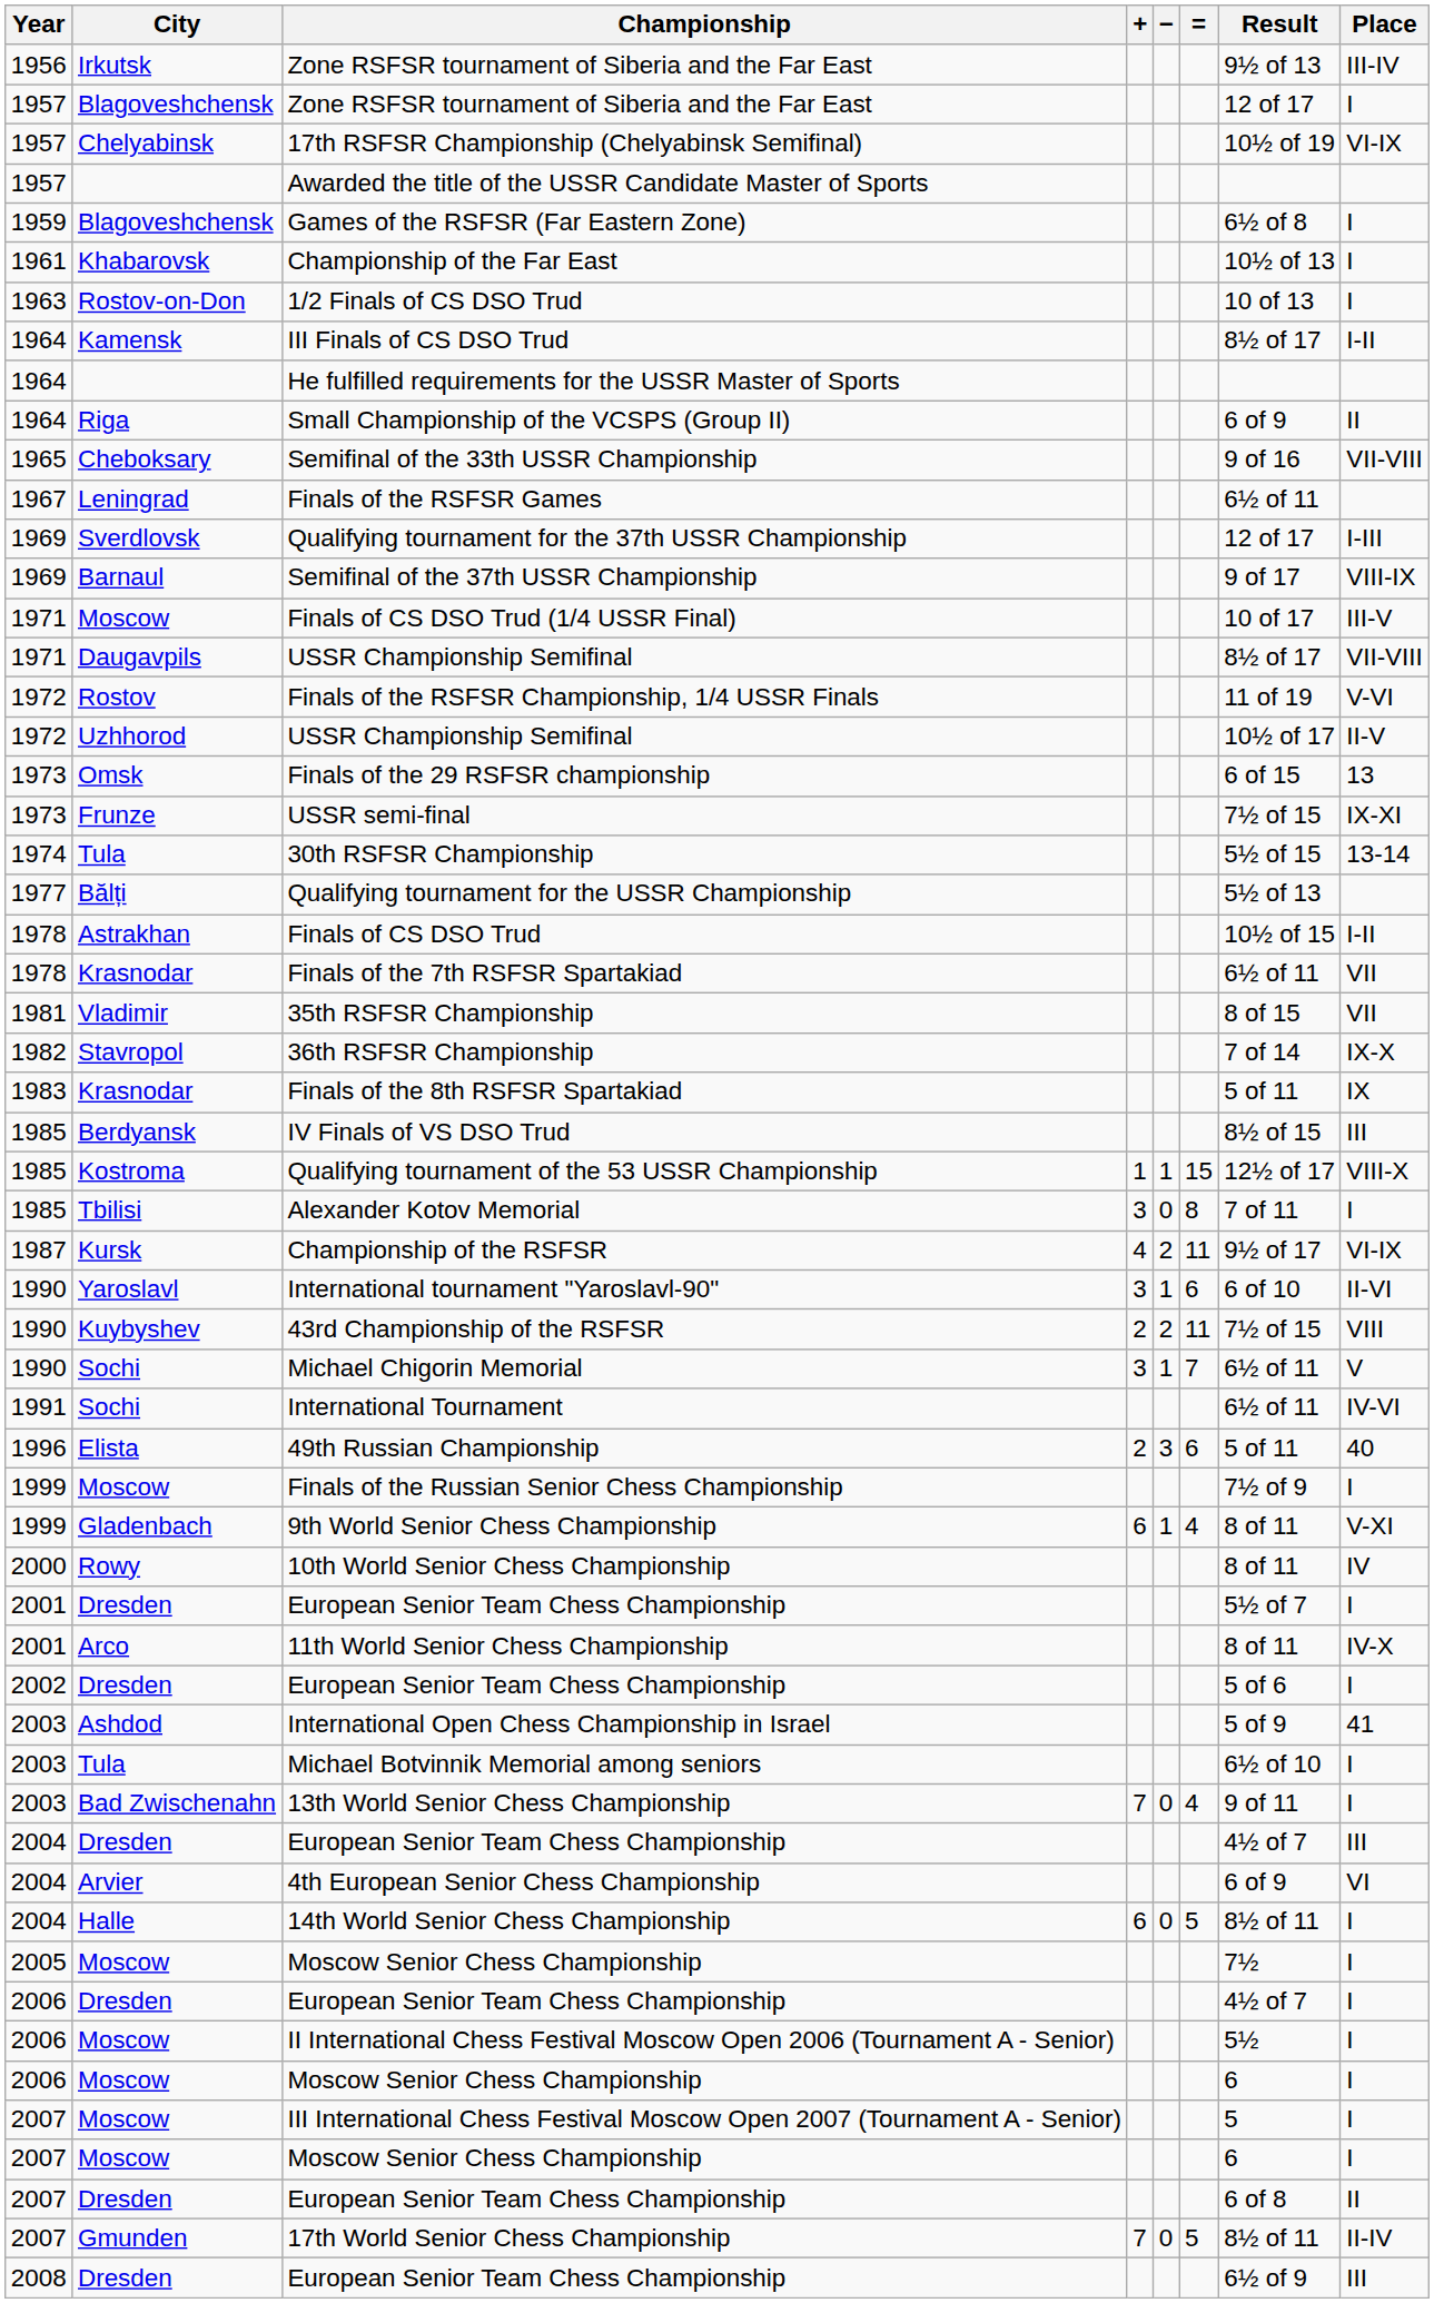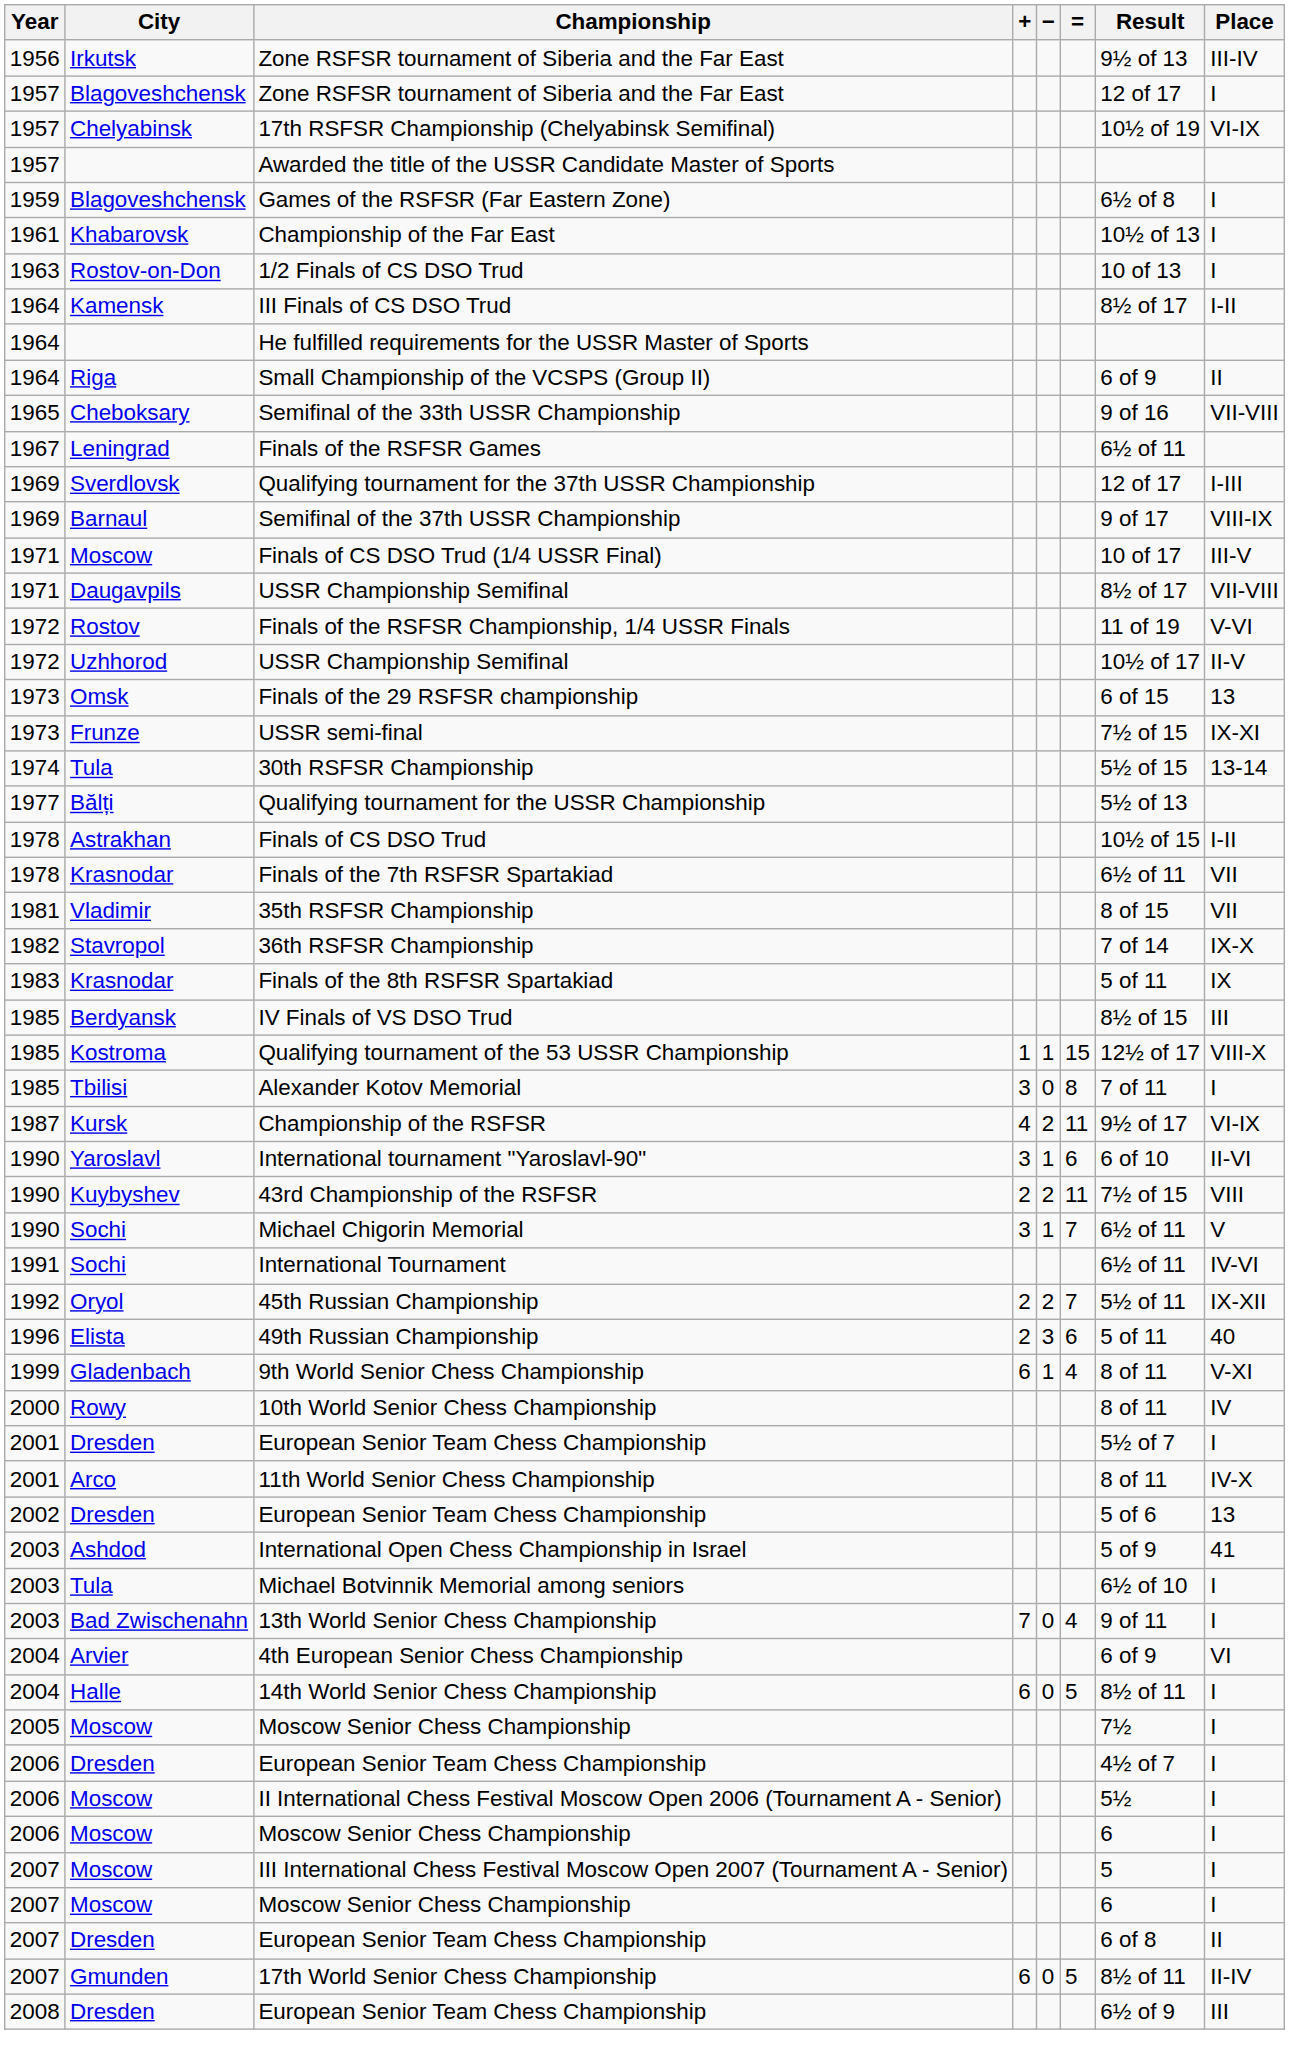 <table class="wikitable">
 <tr>
 <th>Year</th>
 <th>City</th>
 <th>Championship</th>
 <th>+</th>
 <th>−</th>
 <th>=</th>
 <th>Result</th>
 <th>Place</th>
 </tr>
 <tr>
 <td>1956</td>
 <td><a href='#'>Irkutsk</a></td>
 <td>Zone RSFSR tournament of Siberia and the Far East</td>
 <td></td>
 <td></td>
 <td></td>
 <td>9½ of 13</td>
 <td>III-IV</td>
 </tr>
 <tr>
 <td>1957</td>
 <td><a href='#'>Blagoveshchensk</a></td>
 <td>Zone RSFSR tournament of Siberia and the Far East</td>
 <td></td>
 <td></td>
 <td></td>
 <td>12 of 17</td>
 <td>I</td>
 </tr>
 <tr>
 <td>1957</td>
 <td><a href='#'>Chelyabinsk</a></td>
 <td>17th  RSFSR Championship (Chelyabinsk Semifinal)</td>
 <td></td>
 <td></td>
 <td></td>
 <td>10½ of 19</td>
 <td>VI-IX</td>
 </tr>
 <tr>
 <td>1957</td>
 <td></td>
 <td>Awarded the title of the USSR Candidate Master of Sports</td>
 <td></td>
 <td></td>
 <td></td>
 <td></td>
 <td></td>
 </tr>
 <tr>
 <td>1959</td>
 <td><a href='#'>Blagoveshchensk</a></td>
 <td>Games of the RSFSR (Far Eastern Zone)</td>
 <td></td>
 <td></td>
 <td></td>
 <td>6½ of 8</td>
 <td>I</td>
 </tr>
 <tr>
 <td>1961</td>
 <td><a href='#'>Khabarovsk</a></td>
 <td>Championship of the Far East</td>
 <td></td>
 <td></td>
 <td></td>
 <td>10½ of 13</td>
 <td>I</td>
 </tr>
 <tr>
 <td>1963</td>
 <td><a href='#'>Rostov-on-Don</a></td>
 <td>1/2 Finals of CS DSO Trud</td>
 <td></td>
 <td></td>
 <td></td>
 <td>10 of 13</td>
 <td>I</td>
 </tr>
 <tr>
 <td>1964</td>
 <td><a href='#'>Kamensk</a></td>
 <td>III Finals of CS DSO Trud</td>
 <td></td>
 <td></td>
 <td></td>
 <td>8½ of 17</td>
 <td>I-II</td>
 </tr>
 <tr>
 <td>1964</td>
 <td></td>
 <td>He fulfilled requirements for the USSR Master of Sports</td>
 <td></td>
 <td></td>
 <td></td>
 <td></td>
 <td></td>
 </tr>
 <tr>
 <td>1964</td>
 <td><a href='#'>Riga</a></td>
 <td>Small Championship of the VCSPS (Group II)</td>
 <td></td>
 <td></td>
 <td></td>
 <td>6 of 9</td>
 <td>II</td>
 </tr>
 <tr>
 <td>1965</td>
 <td><a href='#'>Cheboksary</a></td>
 <td>Semifinal of the 33th USSR Championship</td>
 <td></td>
 <td></td>
 <td></td>
 <td>9 of 16</td>
 <td>VII-VIII</td>
 </tr>
 <tr>
 <td>1967</td>
 <td><a href='#'>Leningrad</a></td>
 <td>Finals of the RSFSR Games</td>
 <td></td>
 <td></td>
 <td></td>
 <td>6½ of 11</td>
 <td></td>
 </tr>
 <tr>
 <td>1969</td>
 <td><a href='#'>Sverdlovsk</a></td>
 <td>Qualifying tournament for the 37th USSR Championship</td>
 <td></td>
 <td></td>
 <td></td>
 <td>12 of 17</td>
 <td>I-III</td>
 </tr>
 <tr>
 <td>1969</td>
 <td><a href='#'>Barnaul</a></td>
 <td>Semifinal of the 37th USSR Championship</td>
 <td></td>
 <td></td>
 <td></td>
 <td>9 of 17</td>
 <td>VIII-IX</td>
 </tr>
 <tr>
 <td>1971</td>
 <td><a href='#'>Moscow</a></td>
 <td>Finals of CS DSO Trud (1/4 USSR Final)</td>
 <td></td>
 <td></td>
 <td></td>
 <td>10 of 17</td>
 <td>III-V</td>
 </tr>
 <tr>
 <td>1971</td>
 <td><a href='#'>Daugavpils</a></td>
 <td>USSR Championship Semifinal</td>
 <td></td>
 <td></td>
 <td></td>
 <td>8½ of 17</td>
 <td>VII-VIII</td>
 </tr>
 <tr>
 <td>1972</td>
 <td><a href='#'>Rostov</a></td>
 <td>Finals of the RSFSR Championship, 1/4 USSR Finals</td>
 <td></td>
 <td></td>
 <td></td>
 <td>11 of 19</td>
 <td>V-VI</td>
 </tr>
 <tr>
 <td>1972</td>
 <td><a href='#'>Uzhhorod</a></td>
 <td>USSR Championship Semifinal</td>
 <td></td>
 <td></td>
 <td></td>
 <td>10½ of 17</td>
 <td>II-V</td>
 </tr>
 <tr>
 <td>1973</td>
 <td><a href='#'>Omsk</a></td>
 <td>Finals of the 29 RSFSR championship</td>
 <td></td>
 <td></td>
 <td></td>
 <td>6 of 15</td>
 <td>13</td>
 </tr>
 <tr>
 <td>1973</td>
 <td><a href='#'>Frunze</a></td>
 <td>USSR semi-final</td>
 <td></td>
 <td></td>
 <td></td>
 <td>7½ of 15</td>
 <td>IX-XI</td>
 </tr>
 <tr>
 <td>1974</td>
 <td><a href='#'>Tula</a></td>
 <td>30th RSFSR Championship</td>
 <td></td>
 <td></td>
 <td></td>
 <td>5½ of 15</td>
 <td>13-14</td>
 </tr>
 <tr>
 <td>1977</td>
 <td><a href='#'>Bălți</a></td>
 <td>Qualifying tournament for the USSR Championship</td>
 <td></td>
 <td></td>
 <td></td>
 <td>5½ of 13</td>
 <td></td>
 </tr>
 <tr>
 <td>1978</td>
 <td><a href='#'>Astrakhan</a></td>
 <td>Finals of CS DSO Trud</td>
 <td></td>
 <td></td>
 <td></td>
 <td>10½ of 15</td>
 <td>I-II</td>
 </tr>
 <tr>
 <td>1978</td>
 <td><a href='#'>Krasnodar</a></td>
 <td>Finals of the 7th RSFSR Spartakiad</td>
 <td></td>
 <td></td>
 <td></td>
 <td>6½ of 11</td>
 <td>VII</td>
 </tr>
 <tr>
 <td>1981</td>
 <td><a href='#'>Vladimir</a></td>
 <td>35th RSFSR Championship</td>
 <td></td>
 <td></td>
 <td></td>
 <td>8 of 15</td>
 <td>VII</td>
 </tr>
 <tr>
 <td>1982</td>
 <td><a href='#'>Stavropol</a></td>
 <td>36th RSFSR Championship</td>
 <td></td>
 <td></td>
 <td></td>
 <td>7 of 14</td>
 <td>IX-X</td>
 </tr>
 <tr>
 <td>1983</td>
 <td><a href='#'>Krasnodar</a></td>
 <td>Finals of the 8th RSFSR Spartakiad</td>
 <td></td>
 <td></td>
 <td></td>
 <td>5 of 11</td>
 <td>IX</td>
 </tr>
 <tr>
 <td>1985</td>
 <td><a href='#'>Berdyansk</a></td>
 <td>IV Finals of VS DSO Trud</td>
 <td></td>
 <td></td>
 <td></td>
 <td>8½ of 15</td>
 <td>III</td>
 </tr>
 <tr>
 <td>1985</td>
 <td><a href='#'>Kostroma</a></td>
 <td>Qualifying tournament of the 53 USSR Championship</td>
 <td>1</td>
 <td>1</td>
 <td>15</td>
 <td>12½ of 17</td>
 <td>VIII-X</td>
 </tr>
 <tr>
 <td>1985</td>
 <td><a href='#'>Tbilisi</a></td>
 <td>Alexander Kotov Memorial</td>
 <td>3</td>
 <td>0</td>
 <td>8</td>
 <td>7 of 11</td>
 <td>I</td>
 </tr>
 <tr>
 <td>1987</td>
 <td><a href='#'>Kursk</a></td>
 <td>Championship of the RSFSR</td>
 <td>4</td>
 <td>2</td>
 <td>11</td>
 <td>9½ of 17</td>
 <td>VI-IX</td>
 </tr>
 <tr>
 <td>1990</td>
 <td><a href='#'>Yaroslavl</a></td>
 <td>International tournament "Yaroslavl-90"</td>
 <td>3</td>
 <td>1</td>
 <td>6</td>
 <td>6 of 10</td>
 <td>II-VI</td>
 </tr>
 <tr>
 <td>1990</td>
 <td><a href='#'>Kuybyshev</a></td>
 <td>43rd Championship of the RSFSR</td>
 <td>2</td>
 <td>2</td>
 <td>11</td>
 <td>7½ of 15</td>
 <td>VIII</td>
 </tr>
 <tr>
 <td>1990</td>
 <td><a href='#'>Sochi</a></td>
 <td>Michael Chigorin Memorial</td>
 <td>3</td>
 <td>1</td>
 <td>7</td>
 <td>6½ of 11</td>
 <td>V</td>
 </tr>
 <tr>
 <td>1991</td>
 <td><a href='#'>Sochi</a></td>
 <td>International Tournament</td>
 <td></td>
 <td></td>
 <td></td>
 <td>6½ of 11</td>
 <td>IV-VI</td>
 </tr>
 <tr>
+<td>1992</td>
+<td><a href='#'>Oryol</a></td>
+<td>45th Russian Championship</td>
+<td>2</td>
+<td>2</td>
+<td>7</td>
+<td>5½ of 11</td>
+<td>IX-XII</td>
+</tr>
+<tr>
 <td>1996</td>
 <td><a href='#'>Elista</a></td>
 <td>49th Russian Championship</td>
 <td>2</td>
 <td>3</td>
 <td>6</td>
 <td>5 of 11</td>
 <td>40</td>
-</tr>
-<tr>
-<td>1999</td>
-<td><a href='#'>Moscow</a></td>
-<td>Finals of the Russian Senior Chess Championship</td>
-<td></td>
-<td></td>
-<td></td>
-<td>7½ of 9</td>
-<td>I</td>
 </tr>
 <tr>
 <td>1999</td>
 <td><a href='#'>Gladenbach</a></td>
 <td>9th World Senior Chess Championship</td>
 <td>6</td>
 <td>1</td>
 <td>4</td>
 <td>8 of 11</td>
 <td>V-XI</td>
 </tr>
 <tr>
 <td>2000</td>
 <td><a href='#'>Rowy</a></td>
 <td>10th World Senior Chess Championship</td>
 <td></td>
 <td></td>
 <td></td>
 <td>8 of 11</td>
 <td>IV</td>
 </tr>
 <tr>
 <td>2001</td>
 <td><a href='#'>Dresden</a></td>
 <td>European Senior Team Chess Championship</td>
 <td></td>
 <td></td>
 <td></td>
 <td>5½ of 7</td>
 <td>I</td>
 </tr>
 <tr>
 <td>2001</td>
 <td><a href='#'>Arco</a></td>
 <td>11th World Senior Chess Championship</td>
 <td></td>
 <td></td>
 <td></td>
 <td>8 of 11</td>
 <td>IV-X</td>
 </tr>
 <tr>
 <td>2002</td>
 <td><a href='#'>Dresden</a></td>
 <td>European  Senior Team Chess Championship</td>
 <td></td>
 <td></td>
 <td></td>
 <td>5 of 6</td>
-<td>I</td>
+<td>13</td>
 </tr>
 <tr>
 <td>2003</td>
 <td><a href='#'>Ashdod</a></td>
 <td>International Open Chess Championship in Israel</td>
 <td></td>
 <td></td>
 <td></td>
 <td>5 of 9</td>
 <td>41</td>
 </tr>
 <tr>
 <td>2003</td>
 <td><a href='#'>Tula</a></td>
 <td>Michael Botvinnik Memorial among seniors</td>
 <td></td>
 <td></td>
 <td></td>
 <td>6½ of 10</td>
 <td>I</td>
 </tr>
 <tr>
 <td>2003</td>
 <td><a href='#'>Bad Zwischenahn</a></td>
 <td>13th World Senior Chess Championship</td>
 <td>7</td>
 <td>0</td>
 <td>4</td>
 <td>9 of 11</td>
 <td>I</td>
-</tr>
-<tr>
-<td>2004</td>
-<td><a href='#'>Dresden</a></td>
-<td>European  Senior Team Chess Championship</td>
-<td></td>
-<td></td>
-<td></td>
-<td>4½ of 7</td>
-<td>III</td>
 </tr>
 <tr>
 <td>2004</td>
 <td><a href='#'>Arvier</a></td>
 <td>4th European Senior Chess Championship</td>
 <td></td>
 <td></td>
 <td></td>
 <td>6 of 9</td>
 <td>VI</td>
 </tr>
 <tr>
 <td>2004</td>
 <td><a href='#'>Halle</a></td>
 <td>14th World Senior Chess Championship</td>
 <td>6</td>
 <td>0</td>
 <td>5</td>
 <td>8½ of 11</td>
 <td>I</td>
 </tr>
 <tr>
 <td>2005</td>
 <td><a href='#'>Moscow</a></td>
 <td>Moscow Senior Chess Championship</td>
 <td></td>
 <td></td>
 <td></td>
 <td>7½</td>
 <td>I</td>
 </tr>
 <tr>
 <td>2006</td>
 <td><a href='#'>Dresden</a></td>
 <td>European  Senior Team Chess Championship</td>
 <td></td>
 <td></td>
 <td></td>
 <td>4½ of 7</td>
 <td>I</td>
 </tr>
 <tr>
 <td>2006</td>
 <td><a href='#'>Moscow</a></td>
 <td>II International Chess Festival Moscow Open 2006  (Tournament A - Senior)</td>
 <td></td>
 <td></td>
 <td></td>
 <td>5½</td>
 <td>I</td>
 </tr>
 <tr>
 <td>2006</td>
 <td><a href='#'>Moscow</a></td>
 <td>Moscow Senior Chess Championship</td>
 <td></td>
 <td></td>
 <td></td>
 <td>6</td>
 <td>I</td>
 </tr>
 <tr>
 <td>2007</td>
 <td><a href='#'>Moscow</a></td>
 <td>III International Chess Festival Moscow Open 2007  (Tournament A - Senior)</td>
 <td></td>
 <td></td>
 <td></td>
 <td>5</td>
 <td>I</td>
 </tr>
 <tr>
 <td>2007</td>
 <td><a href='#'>Moscow</a></td>
 <td>Moscow Senior Chess Championship</td>
 <td></td>
 <td></td>
 <td></td>
 <td>6</td>
 <td>I</td>
 </tr>
 <tr>
 <td>2007</td>
 <td><a href='#'>Dresden</a></td>
 <td>European  Senior Team Chess Championship</td>
 <td></td>
 <td></td>
 <td></td>
 <td>6 of 8</td>
 <td>II</td>
 </tr>
 <tr>
 <td>2007</td>
 <td><a href='#'>Gmunden</a></td>
 <td>17th World Senior Chess Championship</td>
-<td>7</td>
+<td>6</td>
 <td>0</td>
 <td>5</td>
 <td>8½ of 11</td>
 <td>II-IV</td>
 </tr>
 <tr>
 <td>2008</td>
 <td><a href='#'>Dresden</a></td>
 <td>European  Senior Team Chess Championship</td>
 <td></td>
 <td></td>
 <td></td>
 <td>6½ of 9</td>
 <td>III</td>
 </tr>
 </table>
